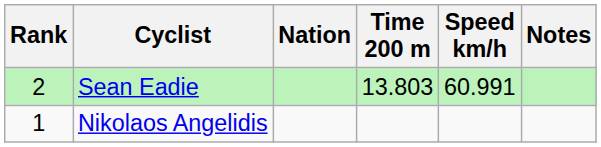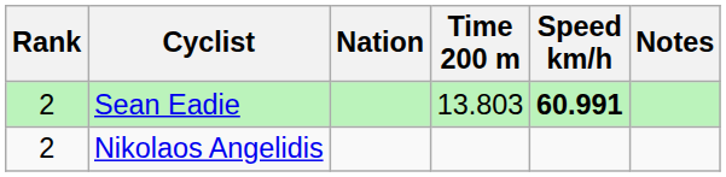 <table class="wikitable sortable" style="text-align:center">
 <tr>
 <th>Rank</th>
 <th>Cyclist</th>
 <th>Nation</th>
 <th>Time<br>200 m</th>
 <th>Speed<br>km/h</th>
 <th>Notes</th>
 </tr>
 <tr bgcolor=bbf3bb>
 <td>2</td>
 <td align=left><a href='#'>Sean Eadie</a></td>
 <td align=left></td>
 <td>13.803</td>
-<td>60.991</td>
+<td><strong>60.991</strong></td>
 <td></td>
 </tr>
 <tr>
-<td>1</td>
+<td>2</td>
 <td align=left><a href='#'>Nikolaos Angelidis</a></td>
 <td align=left></td>
 <td></td>
 <td></td>
 <td></td>
 </tr>
 </table>
